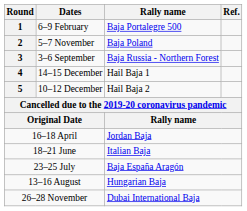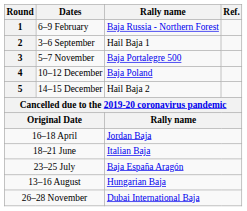 <table class="wikitable" style="font-size: 85%">
 <tr>
 <th>Round</th>
 <th>Dates</th>
 <th>Rally name</th>
 <th>Ref.</th>
 </tr>
 <tr>
 <th>1</th>
 <td>6–9 February</td>
+<td> <a href='#'>Baja Russia - Northern Forest</a></td>
+<td></td>
+</tr>
+<tr>
+<th>2</th>
+<td>3–6 September</td>
+<td> Hail Baja 1</td>
+<td></td>
+</tr>
+<tr>
+<th>3</th>
+<td>5–7 November</td>
 <td> <a href='#'>Baja Portalegre 500</a></td>
 <td></td>
 </tr>
 <tr>
-<th>2</th>
-<td>5–7 November</td>
+<th>4</th>
+<td>10–12 December</td>
 <td> <a href='#'>Baja Poland</a></td>
 <td></td>
 </tr>
 <tr>
-<th>3</th>
-<td>3–6 September</td>
-<td> <a href='#'>Baja Russia - Northern Forest</a></td>
-<td></td>
-</tr>
-<tr>
-<th>4</th>
+<th>5</th>
 <td>14–15 December</td>
-<td> Hail Baja 1</td>
-<td></td>
-</tr>
-<tr>
-<th>5</th>
-<td>10–12 December</td>
 <td> Hail Baja 2</td>
 <td></td>
 </tr>
 <tr>
 <th colspan=4>Cancelled due to the <a href='#'>2019-20 coronavirus pandemic</a></th>
 </tr>
 <tr>
 <th colspan=2 align=center>Original Date</th>
 <th colspan=2 align=center>Rally name</th>
 </tr>
 <tr>
 <td colspan=2 align=center>16–18 April</td>
 <td colspan=2> <a href='#'>Jordan Baja</a></td>
 </tr>
 <tr>
 <td colspan=2 align=center>18–21 June</td>
 <td colspan=2> <a href='#'>Italian Baja</a></td>
 </tr>
 <tr>
 <td colspan=2 align=center>23–25 July</td>
 <td colspan=2> <a href='#'>Baja España Aragón</a></td>
 </tr>
 <tr>
 <td colspan=2 align=center>13–16 August</td>
 <td colspan=2> <a href='#'>Hungarian Baja</a></td>
 </tr>
 <tr>
 <td colspan=2 align=center>26–28 November</td>
 <td colspan=2> <a href='#'>Dubai International Baja</a></td>
 </tr>
 </table>
